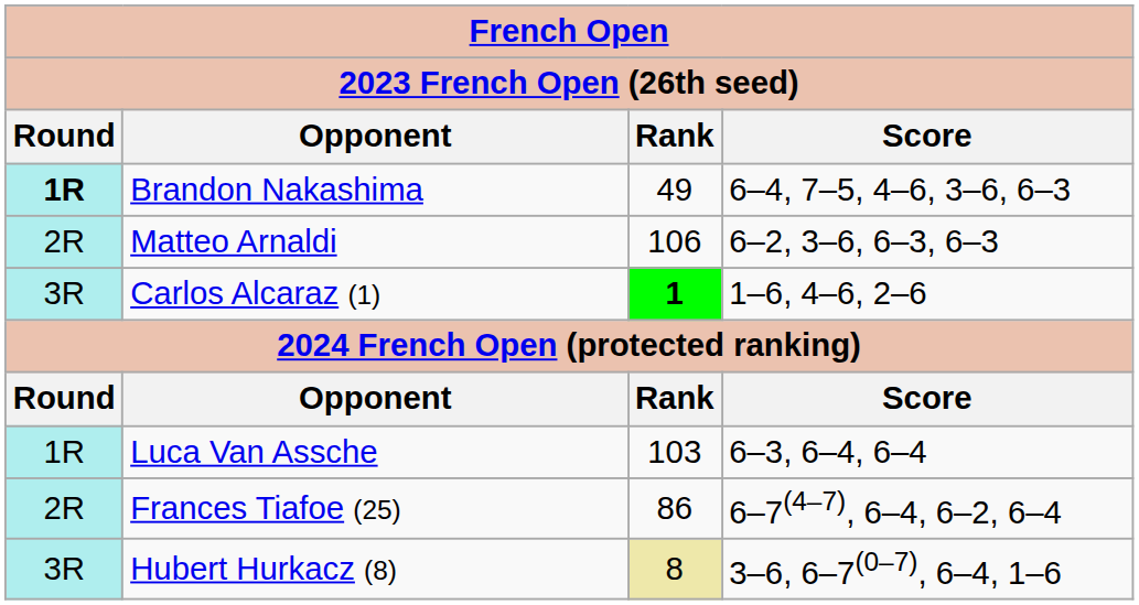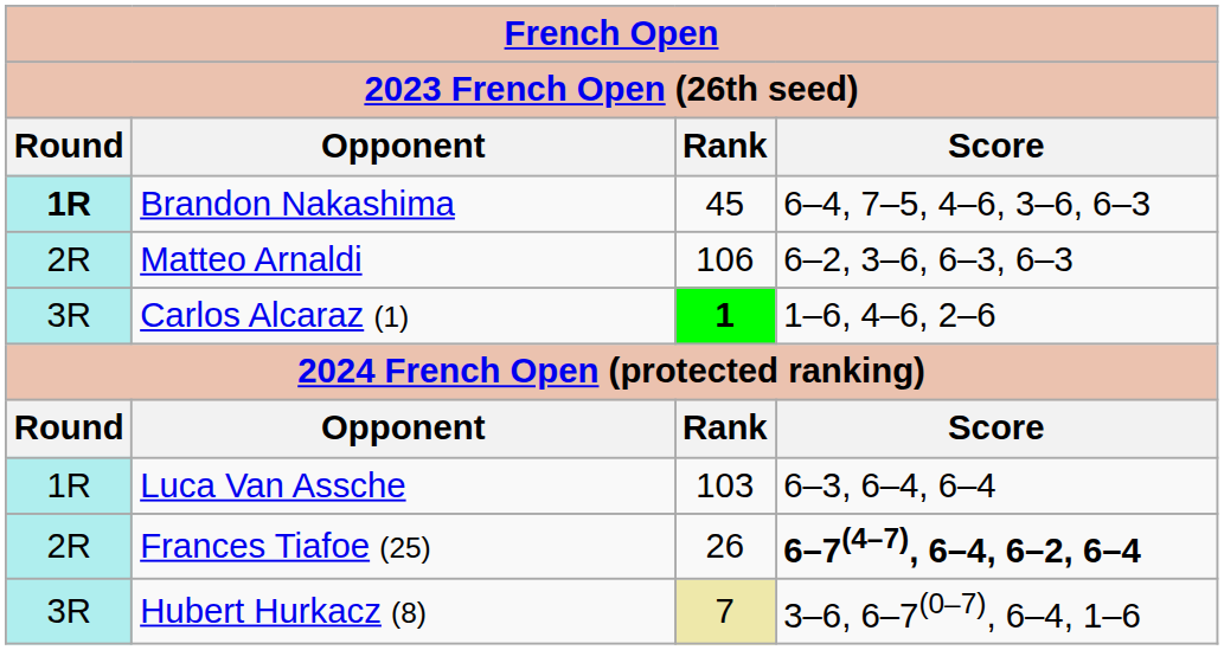 <table class=wikitable style=font-size:97%>
 <tr>
 <th colspan=4 style="background:#ebc2af;"><a href='#'>French Open</a></th>
 </tr>
 <tr>
 <th colspan=4 style="background:#ebc2af;"><a href='#'>2023 French Open</a> (26th seed)</th>
 </tr>
 <tr>
 <th width=40>Round</th>
 <th width=235>Opponent</th>
 <th width=20>Rank</th>
 <th width=190>Score</th>
 </tr>
 <tr>
 <td align="center" style="background:#afeeee;"><strong>1R</strong></td>
 <td> <a href='#'>Brandon Nakashima</a></td>
-<td align="center">49</td>
+<td align="center">45</td>
 <td>6–4, 7–5, 4–6, 3–6, 6–3</td>
 </tr>
 <tr>
 <td align="center" style="background:#afeeee;">2R</td>
 <td> <a href='#'>Matteo Arnaldi</a></td>
 <td align="center">106</td>
 <td>6–2, 3–6, 6–3, 6–3</td>
 </tr>
 <tr>
 <td align="center" style="background:#afeeee;">3R</td>
 <td> <a href='#'>Carlos Alcaraz</a> <small>(1)</small></td>
 <td align="center" bgcolor=lime><strong>1</strong></td>
 <td>1–6, 4–6, 2–6</td>
 </tr>
 <tr>
 <th colspan=4 style="background:#ebc2af;"><a href='#'>2024 French Open</a> (protected ranking)</th>
 </tr>
 <tr>
 <th width=40>Round</th>
 <th width=235>Opponent</th>
 <th width=20>Rank</th>
 <th width=190>Score</th>
 </tr>
 <tr>
 <td align="center" style="background:#afeeee;">1R</td>
 <td> <a href='#'>Luca Van Assche</a></td>
 <td align="center">103</td>
 <td>6–3, 6–4, 6–4</td>
 </tr>
 <tr>
 <td align="center" style="background:#afeeee;">2R</td>
 <td> <a href='#'>Frances Tiafoe</a> <small>(25)</small></td>
-<td align="center">86</td>
-<td>6–7<sup>(4–7)</sup>, 6–4, 6–2, 6–4</td>
+<td align="center">26</td>
+<td><strong>6–7<sup>(4–7)</sup>, 6–4, 6–2, 6–4</strong></td>
 </tr>
 <tr>
 <td align="center" style="background:#afeeee;">3R</td>
 <td> <a href='#'>Hubert Hurkacz</a> <small>(8)</small></td>
-<td align="center" bgcolor=eee8aa>8</td>
+<td align="center" bgcolor=eee8aa>7</td>
 <td>3–6, 6–7<sup>(0–7)</sup>, 6–4, 1–6</td>
 </tr>
 </table>
